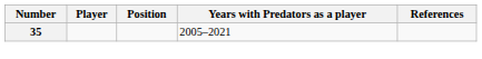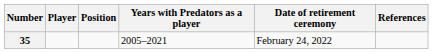 <table class="wikitable sortable" width="75%">
 <tr>
 <th scope="col">Number</th>
 <th scope="col">Player</th>
 <th scope="col">Position</th>
 <th scope="col">Years with Predators as a player</th>
+<th scope="col">Date of retirement ceremony</th>
 <th scope="col" class="unsortable">References</th>
 </tr>
 <tr>
 <th scope="row">35</th>
 <td></td>
 <td></td>
 <td>2005–2021</td>
+<td>February 24, 2022</td>
 <td></td>
 </tr>
 </table>
